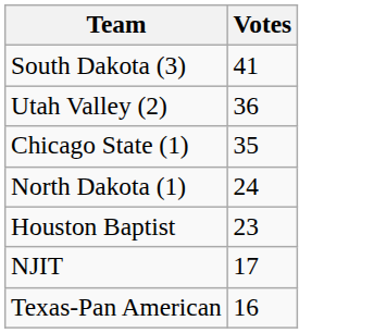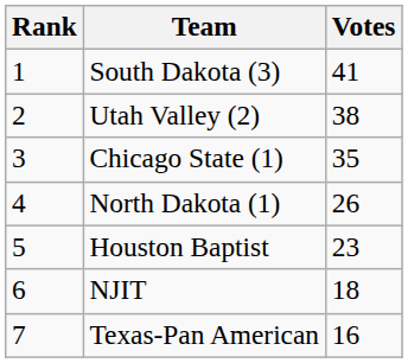 <table class=wikitable>
 <tr>
+<th>Rank</th>
 <th>Team</th>
 <th>Votes</th>
 </tr>
 <tr>
+<td>1</td>
 <td>South Dakota (3)</td>
 <td>41</td>
 </tr>
 <tr>
+<td>2</td>
 <td>Utah Valley (2)</td>
-<td>36</td>
+<td>38</td>
 </tr>
 <tr>
+<td>3</td>
 <td>Chicago State (1)</td>
 <td>35</td>
 </tr>
 <tr>
+<td>4</td>
 <td>North Dakota (1)</td>
-<td>24</td>
+<td>26</td>
 </tr>
 <tr>
+<td>5</td>
 <td>Houston Baptist</td>
 <td>23</td>
 </tr>
 <tr>
+<td>6</td>
 <td>NJIT</td>
-<td>17</td>
+<td>18</td>
 </tr>
 <tr>
+<td>7</td>
 <td>Texas-Pan American</td>
 <td>16</td>
 </tr>
 </table>
